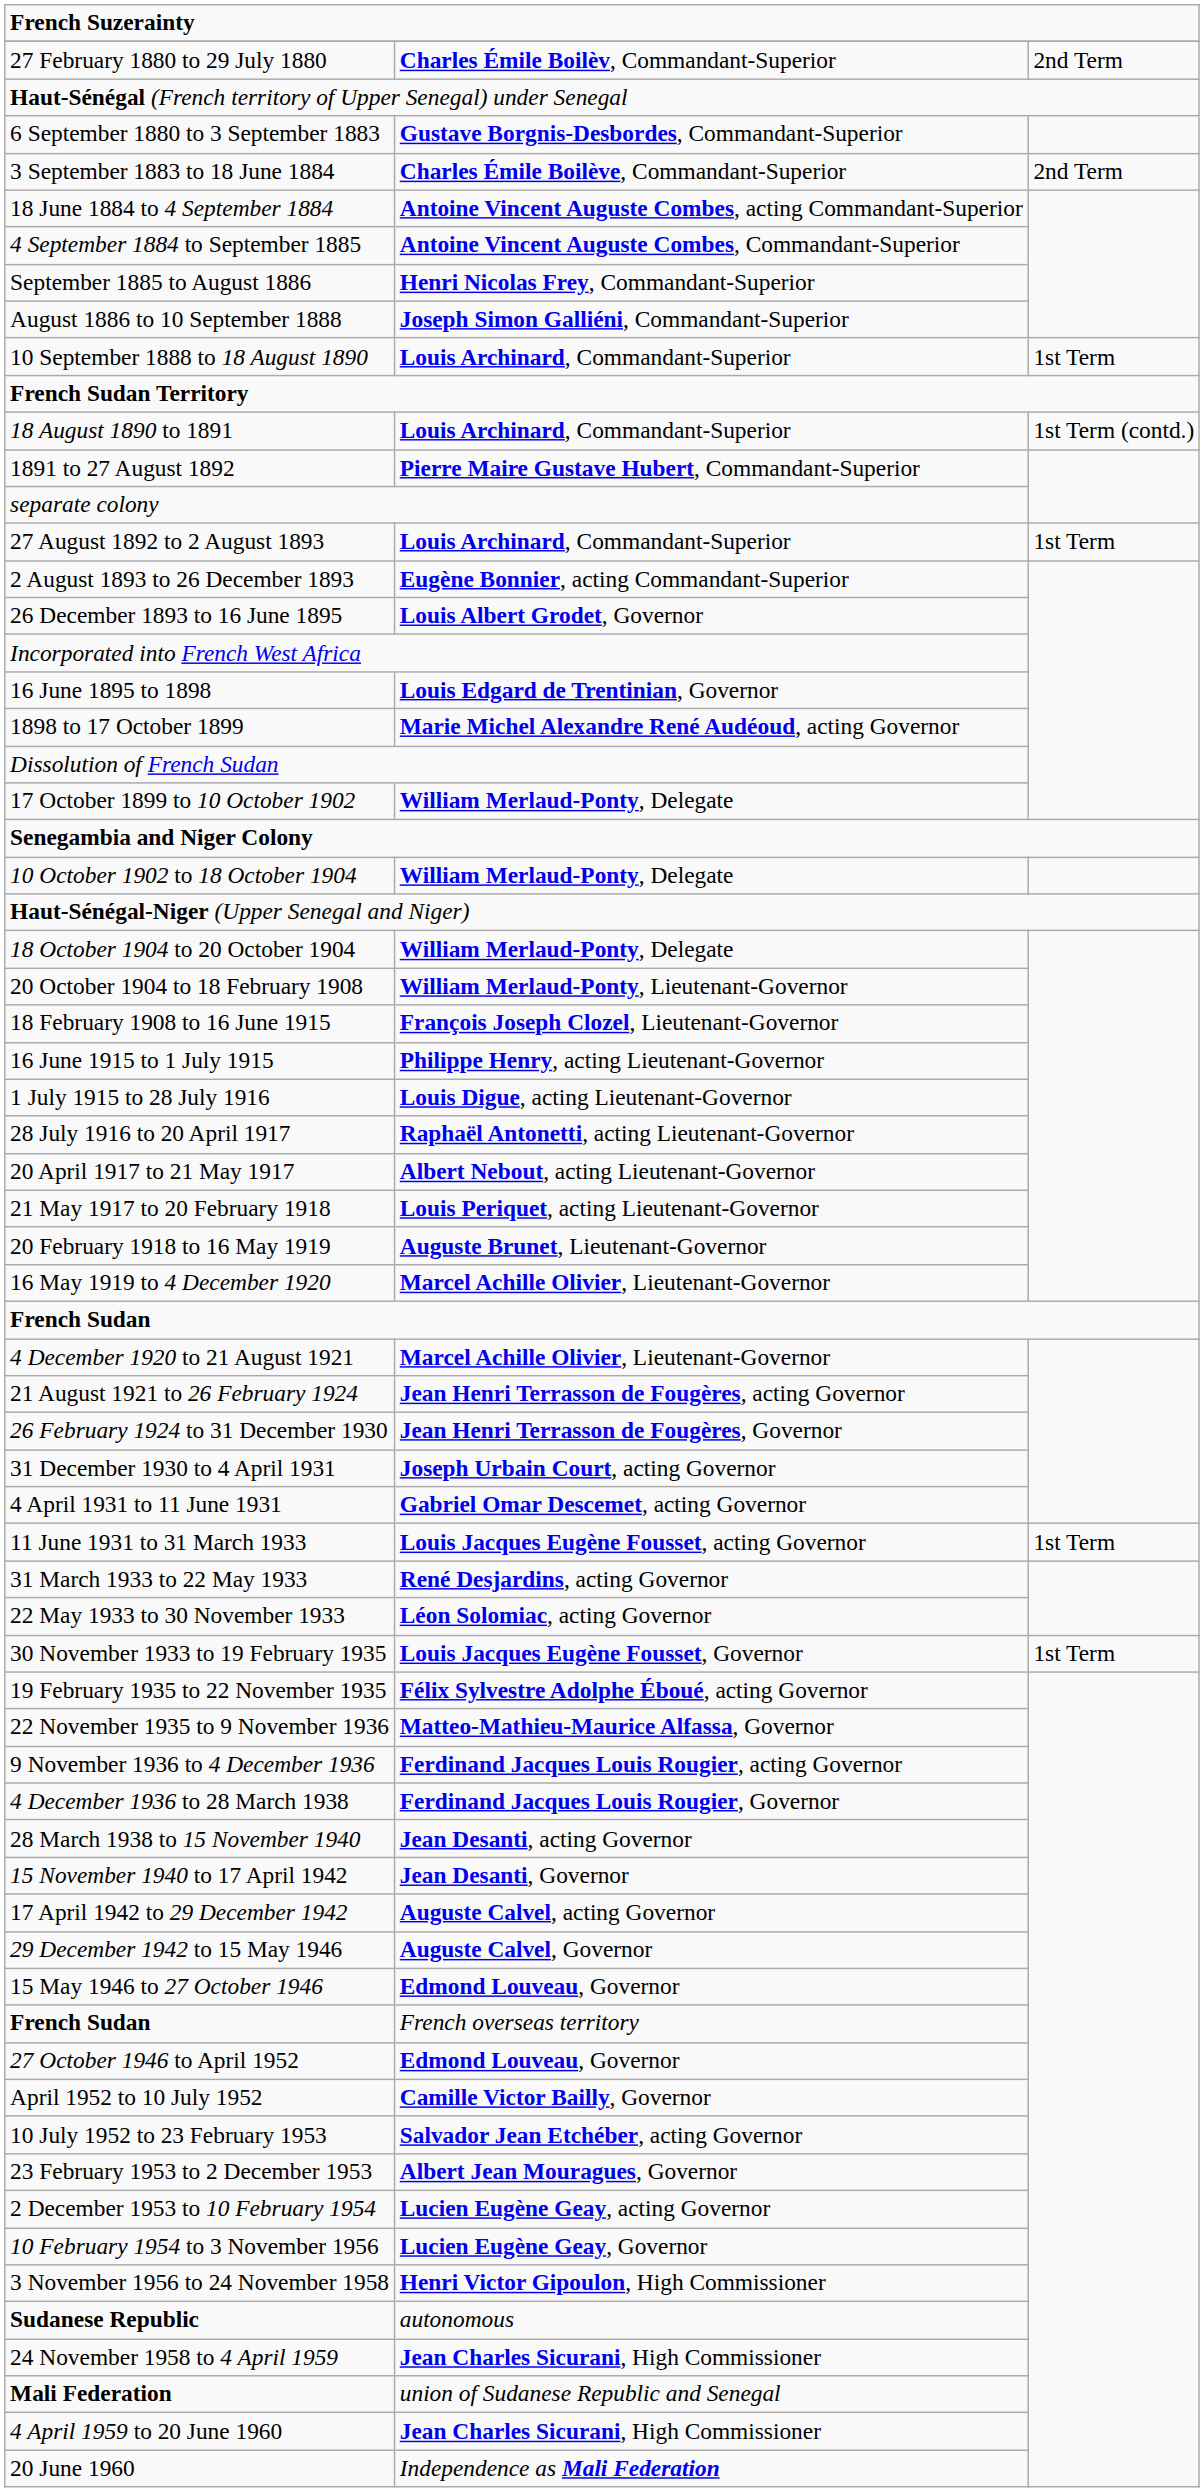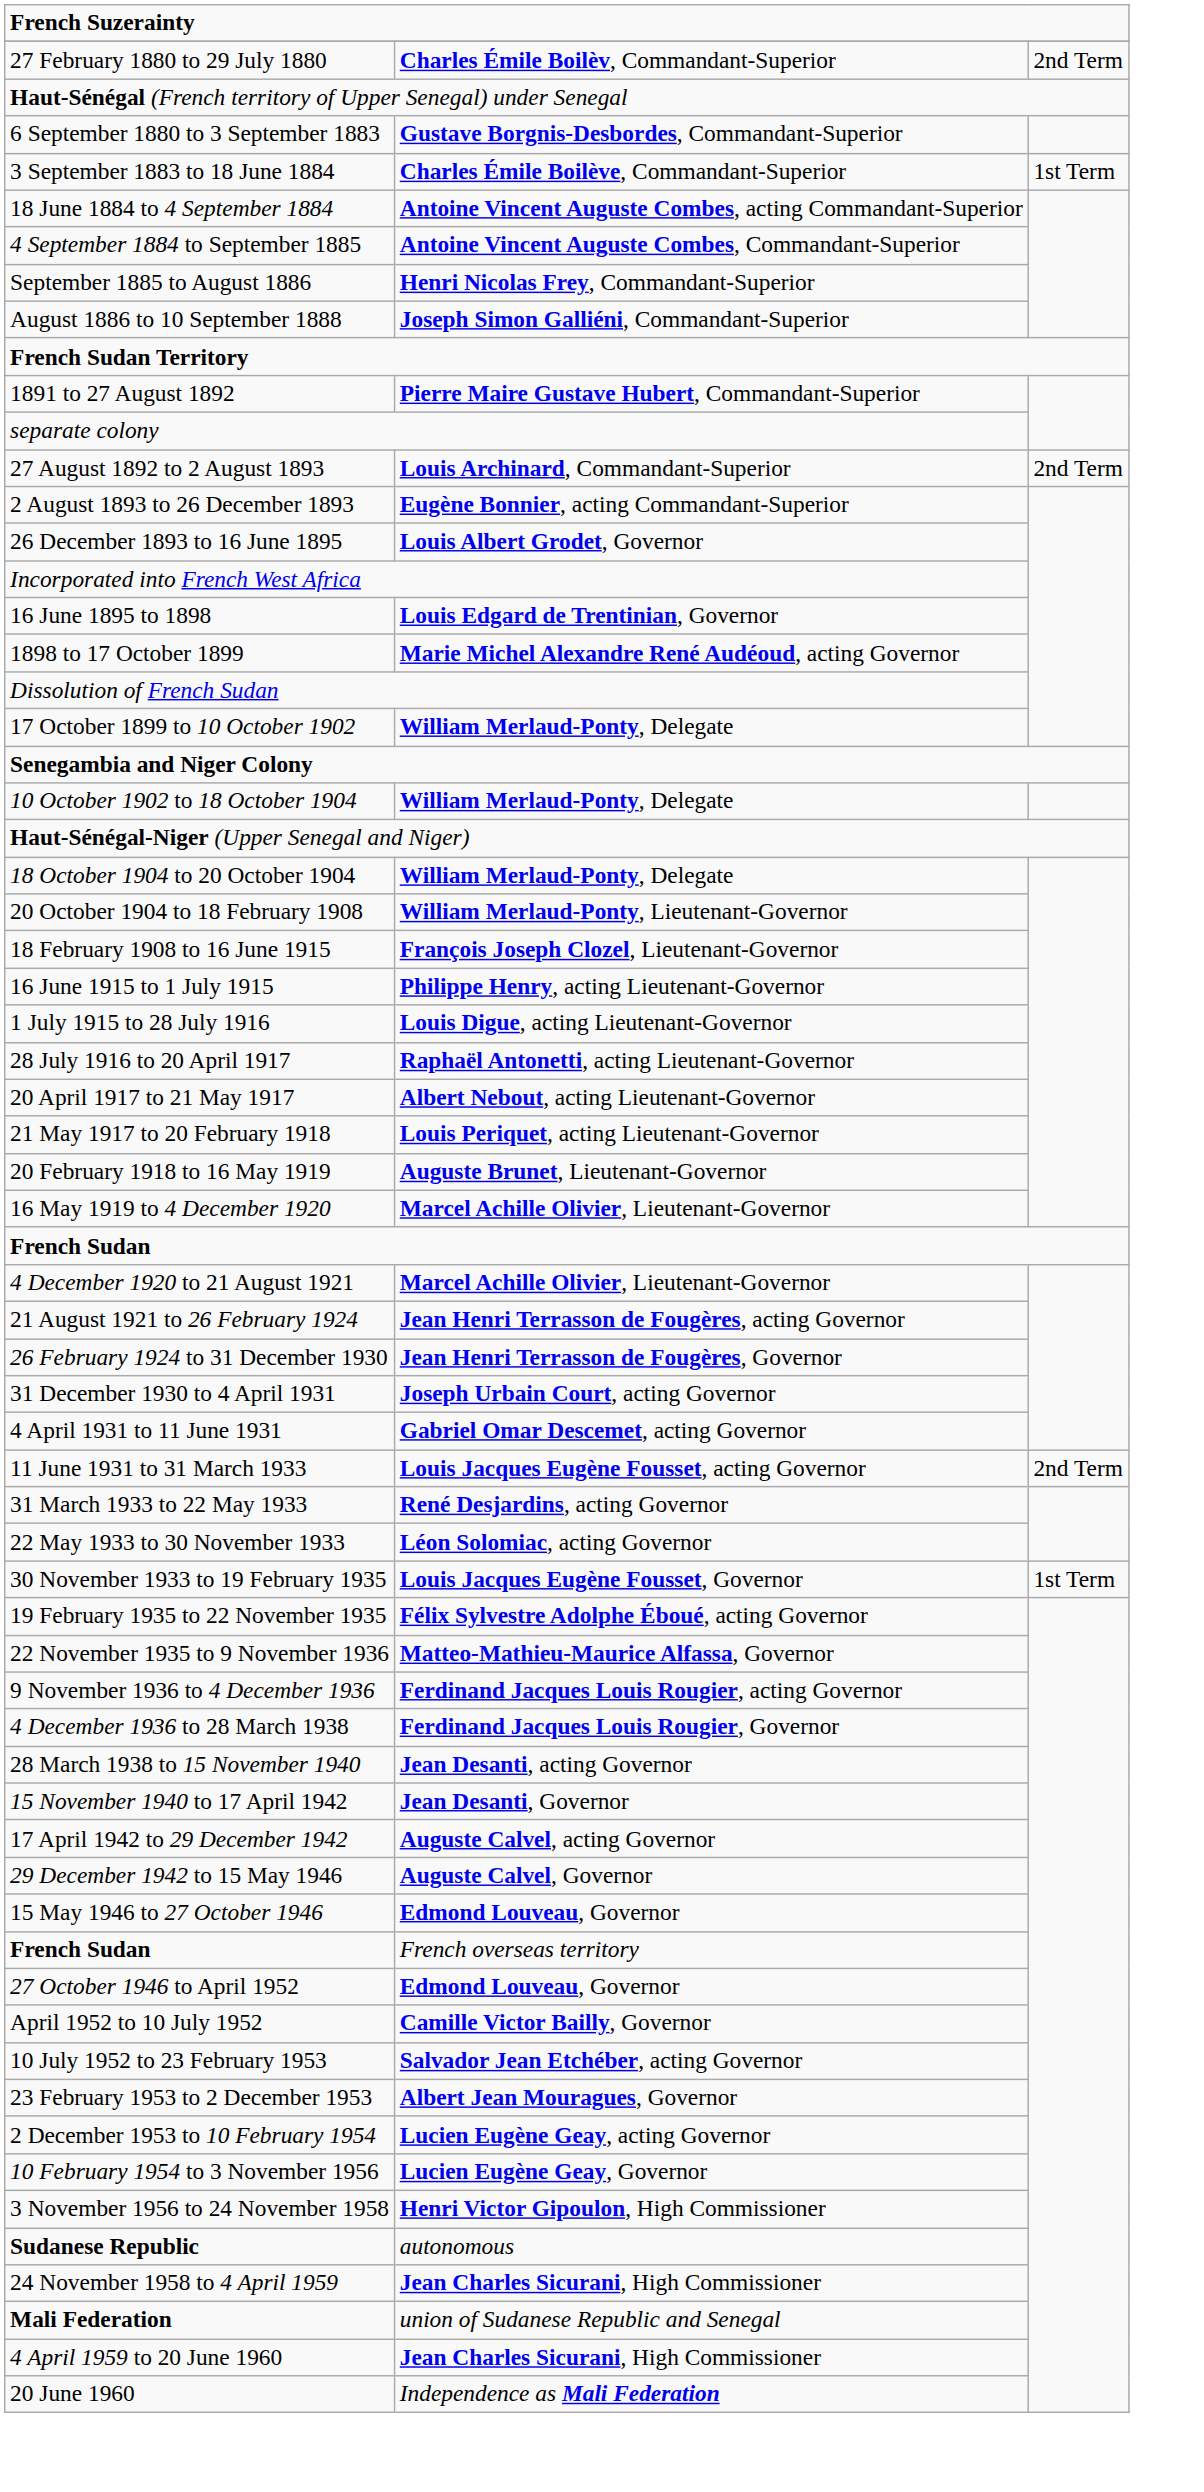 <table class="wikitable">
 <tr>
 <td colspan=3><strong>French Suzerainty</strong></td>
 </tr>
 <tr>
 </tr>
 <tr>
 <td>27 February 1880 to 29 July 1880</td>
 <td><strong><a href='#'>Charles Émile Boilèv</a></strong>, Commandant-Superior</td>
 <td>2nd Term</td>
 </tr>
 <tr>
 <td colspan="3"><strong>Haut-Sénégal</strong> <em>(French territory of Upper Senegal)  under Senegal</em></td>
 </tr>
 <tr>
 <td>6 September 1880 to 3 September 1883</td>
 <td><strong><a href='#'>Gustave Borgnis-Desbordes</a></strong>, Commandant-Superior</td>
 </tr>
 <tr>
 <td>3 September 1883 to 18 June 1884</td>
 <td><strong><a href='#'>Charles Émile Boilève</a></strong>, Commandant-Superior</td>
-<td>2nd Term</td>
+<td>1st Term</td>
 </tr>
 <tr>
 <td>18 June 1884 to <em>4 September 1884</em></td>
 <td><strong><a href='#'>Antoine Vincent Auguste Combes</a></strong>, acting Commandant-Superior</td>
 </tr>
 <tr>
 <td><em>4 September 1884</em> to September 1885</td>
 <td><strong><a href='#'>Antoine Vincent Auguste Combes</a></strong>, Commandant-Superior</td>
 </tr>
 <tr>
 <td>September 1885 to August 1886</td>
 <td><strong><a href='#'>Henri Nicolas Frey</a></strong>, Commandant-Superior</td>
 </tr>
 <tr>
 <td>August 1886 to 10 September 1888</td>
 <td><strong><a href='#'>Joseph Simon Galliéni</a></strong>, Commandant-Superior</td>
 </tr>
 <tr>
-<td>10 September 1888 to <em>18 August 1890</em></td>
-<td><strong><a href='#'>Louis Archinard</a></strong>, Commandant-Superior</td>
-<td>1st Term</td>
-</tr>
-<tr>
 <td colspan="3"><strong>French Sudan Territory</strong></td>
-</tr>
-<tr>
-<td><em>18 August 1890</em> to 1891</td>
-<td><strong><a href='#'>Louis Archinard</a></strong>, Commandant-Superior</td>
-<td>1st Term (contd.)</td>
 </tr>
 <tr>
 <td>1891 to 27 August 1892</td>
 <td><strong><a href='#'>Pierre Maire Gustave Hubert</a></strong>, Commandant-Superior</td>
 </tr>
 <tr>
 <td colspan="2"><em>separate colony</em></td>
 </tr>
 <tr>
 <td>27 August 1892 to 2 August 1893</td>
 <td><strong><a href='#'>Louis Archinard</a></strong>, Commandant-Superior</td>
-<td>1st Term</td>
+<td>2nd Term</td>
 </tr>
 <tr>
 <td>2 August 1893 to 26 December 1893</td>
 <td><strong><a href='#'>Eugène Bonnier</a></strong>, acting Commandant-Superior</td>
 </tr>
 <tr>
 <td>26 December 1893 to 16 June 1895</td>
 <td><strong><a href='#'>Louis Albert Grodet</a></strong>, Governor</td>
 </tr>
 <tr>
 <td colspan="2"><em>Incorporated into <a href='#'>French West Africa</a></em></td>
 </tr>
 <tr>
 <td>16 June 1895 to 1898</td>
 <td><strong><a href='#'>Louis Edgard de Trentinian</a></strong>, Governor</td>
 </tr>
 <tr>
 <td>1898 to 17 October 1899</td>
 <td><strong><a href='#'>Marie Michel Alexandre René Audéoud</a></strong>, acting Governor</td>
 </tr>
 <tr>
 <td colspan="2"><em>Dissolution of <a href='#'>French Sudan</a></em></td>
 </tr>
 <tr>
 <td>17 October 1899 to <em>10 October 1902</em></td>
 <td><strong><a href='#'>William Merlaud-Ponty</a></strong>, Delegate</td>
 </tr>
 <tr>
 <td colspan="3"><strong>Senegambia and Niger Colony</strong></td>
 </tr>
 <tr>
 <td><em>10 October 1902</em> to <em>18 October 1904</em></td>
 <td><strong><a href='#'>William Merlaud-Ponty</a></strong>, Delegate</td>
 </tr>
 <tr>
 <td colspan="3"><strong>Haut-Sénégal-Niger</strong> <em>(Upper Senegal and Niger)</em></td>
 </tr>
 <tr>
 <td><em>18 October 1904</em> to 20 October 1904</td>
 <td><strong><a href='#'>William Merlaud-Ponty</a></strong>, Delegate</td>
 </tr>
 <tr>
 <td>20 October 1904 to 18 February 1908</td>
 <td><strong><a href='#'>William Merlaud-Ponty</a></strong>, Lieutenant-Governor</td>
 </tr>
 <tr>
 <td>18 February 1908 to 16 June 1915</td>
 <td><strong><a href='#'>François Joseph Clozel</a></strong>, Lieutenant-Governor</td>
 </tr>
 <tr>
 <td>16 June 1915 to 1 July 1915</td>
 <td><strong><a href='#'>Philippe Henry</a></strong>, acting Lieutenant-Governor</td>
 </tr>
 <tr>
 <td>1 July 1915 to 28 July 1916</td>
 <td><strong><a href='#'>Louis Digue</a></strong>, acting Lieutenant-Governor</td>
 </tr>
 <tr>
 <td>28 July 1916 to 20 April 1917</td>
 <td><strong><a href='#'>Raphaël Antonetti</a></strong>, acting Lieutenant-Governor</td>
 </tr>
 <tr>
 <td>20 April 1917 to 21 May 1917</td>
 <td><strong><a href='#'>Albert Nebout</a></strong>, acting Lieutenant-Governor</td>
 </tr>
 <tr>
 <td>21 May 1917 to 20 February 1918</td>
 <td><strong><a href='#'>Louis Periquet</a></strong>, acting Lieutenant-Governor</td>
 </tr>
 <tr>
 <td>20 February 1918 to 16 May 1919</td>
 <td><strong><a href='#'>Auguste Brunet</a></strong>, Lieutenant-Governor</td>
 </tr>
 <tr>
 <td>16 May 1919 to <em>4 December 1920</em></td>
 <td><strong><a href='#'>Marcel Achille Olivier</a></strong>, Lieutenant-Governor</td>
 </tr>
 <tr>
 <td colspan="3"><strong>French Sudan</strong></td>
 </tr>
 <tr>
 <td><em>4 December 1920</em> to 21 August 1921</td>
 <td><strong><a href='#'>Marcel Achille Olivier</a></strong>, Lieutenant-Governor</td>
 </tr>
 <tr>
 <td>21 August 1921 to <em>26 February 1924</em></td>
 <td><strong><a href='#'>Jean Henri Terrasson de Fougères</a></strong>, acting Governor</td>
 </tr>
 <tr>
 <td><em>26 February 1924</em> to 31 December 1930</td>
 <td><strong><a href='#'>Jean Henri Terrasson de Fougères</a></strong>, Governor</td>
 </tr>
 <tr>
 <td>31 December 1930 to 4 April 1931</td>
 <td><strong><a href='#'>Joseph Urbain Court</a></strong>, acting Governor</td>
 </tr>
 <tr>
 <td>4 April 1931 to 11 June 1931</td>
 <td><strong><a href='#'>Gabriel Omar Descemet</a></strong>, acting Governor</td>
 </tr>
 <tr>
 <td>11 June 1931 to 31 March 1933</td>
 <td><strong><a href='#'>Louis Jacques Eugène Fousset</a></strong>, acting Governor</td>
-<td>1st Term</td>
+<td>2nd Term</td>
 </tr>
 <tr>
 <td>31 March 1933 to 22 May 1933</td>
 <td><strong><a href='#'>René Desjardins</a></strong>, acting Governor</td>
 </tr>
 <tr>
 <td>22 May 1933 to 30 November 1933</td>
 <td><strong><a href='#'>Léon Solomiac</a></strong>, acting Governor</td>
 </tr>
 <tr>
 <td>30 November 1933 to 19 February 1935</td>
 <td><strong><a href='#'>Louis Jacques Eugène Fousset</a></strong>, Governor</td>
 <td>1st Term</td>
 </tr>
 <tr>
 <td>19 February 1935 to 22 November 1935</td>
 <td><strong><a href='#'>Félix Sylvestre Adolphe Éboué</a></strong>, acting Governor</td>
 </tr>
 <tr>
 <td>22 November 1935 to 9 November 1936</td>
 <td><strong><a href='#'>Matteo-Mathieu-Maurice Alfassa</a></strong>, Governor</td>
 </tr>
 <tr>
 <td>9 November 1936 to <em>4 December 1936</em></td>
 <td><strong><a href='#'>Ferdinand Jacques Louis Rougier</a></strong>, acting Governor</td>
 </tr>
 <tr>
 <td><em>4 December 1936</em> to 28 March 1938</td>
 <td><strong><a href='#'>Ferdinand Jacques Louis Rougier</a></strong>, Governor</td>
 </tr>
 <tr>
 <td>28 March 1938 to <em>15 November 1940</em></td>
 <td><strong><a href='#'>Jean Desanti</a></strong>, acting Governor</td>
 </tr>
 <tr>
 <td><em>15 November 1940</em> to 17 April 1942</td>
 <td><strong><a href='#'>Jean Desanti</a></strong>, Governor</td>
 </tr>
 <tr>
 <td>17 April 1942 to <em>29 December 1942</em></td>
 <td><strong><a href='#'>Auguste Calvel</a></strong>, acting Governor</td>
 </tr>
 <tr>
 <td><em>29 December 1942</em> to 15 May 1946</td>
 <td><strong><a href='#'>Auguste Calvel</a></strong>, Governor</td>
 </tr>
 <tr>
 <td>15 May 1946 to <em>27 October 1946</em></td>
 <td><strong><a href='#'>Edmond Louveau</a></strong>, Governor</td>
 </tr>
 <tr>
 <td><strong>French Sudan</strong></td>
 <td><em>French overseas territory</em></td>
 </tr>
 <tr>
 <td><em>27 October 1946</em> to April 1952</td>
 <td><strong><a href='#'>Edmond Louveau</a></strong>, Governor</td>
 </tr>
 <tr>
 <td>April 1952 to 10 July 1952</td>
 <td><strong><a href='#'>Camille Victor Bailly</a></strong>, Governor</td>
 </tr>
 <tr>
 <td>10 July 1952 to 23 February 1953</td>
 <td><strong><a href='#'>Salvador Jean Etchéber</a></strong>, acting Governor</td>
 </tr>
 <tr>
 <td>23 February 1953 to 2 December 1953</td>
 <td><strong><a href='#'>Albert Jean Mouragues</a></strong>, Governor</td>
 </tr>
 <tr>
 <td>2 December 1953 to <em>10 February 1954</em></td>
 <td><strong><a href='#'>Lucien Eugène Geay</a></strong>, acting Governor</td>
 </tr>
 <tr>
 <td><em>10 February 1954</em> to 3 November 1956</td>
 <td><strong><a href='#'>Lucien Eugène Geay</a></strong>, Governor</td>
 </tr>
 <tr>
 <td>3 November 1956 to 24 November 1958</td>
 <td><strong><a href='#'>Henri Victor Gipoulon</a></strong>, High Commissioner</td>
 </tr>
 <tr>
 <td><strong>Sudanese Republic</strong></td>
 <td><em>autonomous</em></td>
 </tr>
 <tr>
 <td>24 November 1958 to <em>4 April 1959</em></td>
 <td><strong><a href='#'>Jean Charles Sicurani</a></strong>, High Commissioner</td>
 </tr>
 <tr>
 <td><strong>Mali Federation</strong></td>
 <td><em>union of Sudanese Republic and Senegal</em></td>
 </tr>
 <tr>
 <td><em>4 April 1959</em> to 20 June 1960</td>
 <td><strong><a href='#'>Jean Charles Sicurani</a></strong>, High Commissioner</td>
 </tr>
 <tr>
 <td>20 June 1960</td>
 <td><em>Independence as <strong><a href='#'>Mali Federation</a><strong><em></td>
 </tr>
 </table>
